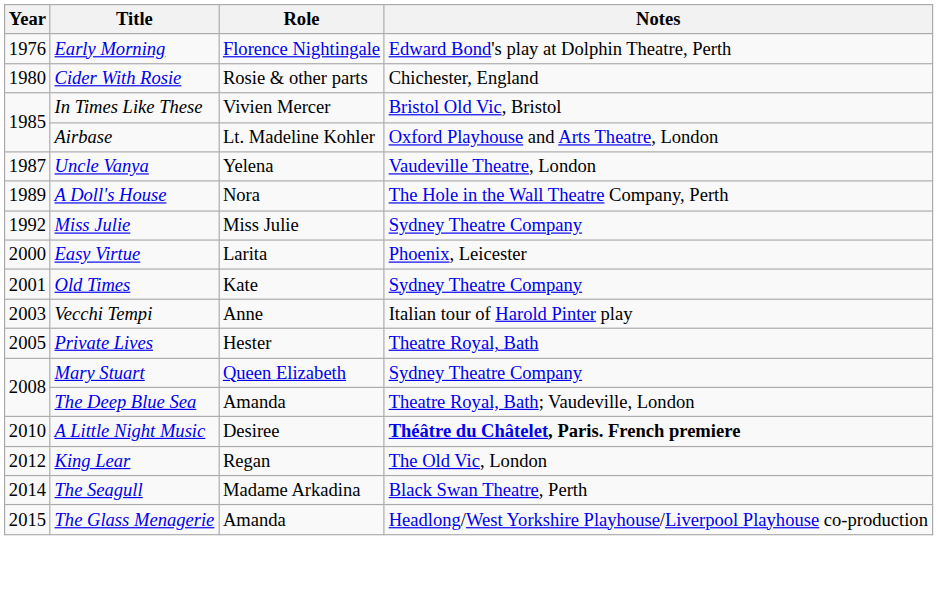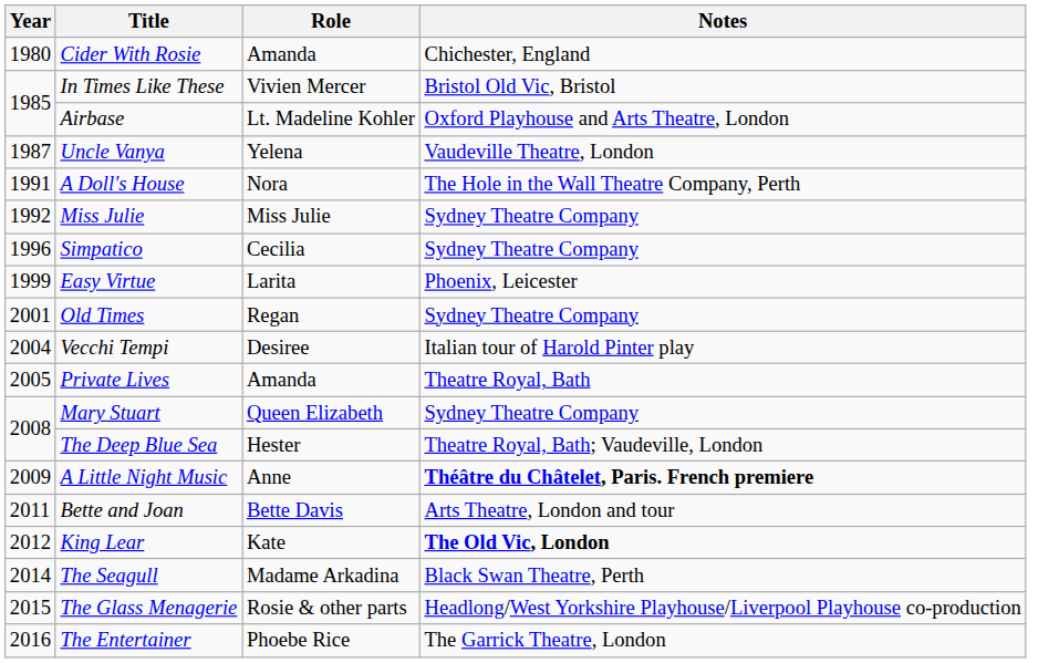 <table class="wikitable sortable">
 <tr>
 <th>Year</th>
 <th>Title</th>
 <th>Role</th>
 <th>Notes</th>
 </tr>
 <tr>
-<td>1976</td>
-<td><em><a href='#'>Early Morning</a></em></td>
-<td><a href='#'>Florence Nightingale</a></td>
-<td><a href='#'>Edward Bond</a>'s play at Dolphin Theatre, Perth</td>
-</tr>
-<tr>
 <td>1980</td>
 <td><em><a href='#'>Cider With Rosie</a></em></td>
-<td>Rosie & other parts</td>
+<td>Amanda</td>
 <td>Chichester, England</td>
 </tr>
 <tr>
 <td rowspan="2">1985</td>
 <td><em>In Times Like These</em></td>
 <td>Vivien Mercer</td>
 <td><a href='#'>Bristol Old Vic</a>, Bristol</td>
 </tr>
 <tr>
 <td><em>Airbase</em></td>
 <td>Lt. Madeline Kohler</td>
 <td><a href='#'>Oxford Playhouse</a> and <a href='#'>Arts Theatre</a>, London</td>
 </tr>
 <tr>
 <td>1987</td>
 <td><em><a href='#'>Uncle Vanya</a></em></td>
 <td>Yelena</td>
 <td><a href='#'>Vaudeville Theatre</a>, London</td>
 </tr>
 <tr>
-<td>1989</td>
+<td>1991</td>
 <td><em><a href='#'>A Doll's House</a></em></td>
 <td>Nora</td>
 <td><a href='#'>The Hole in the Wall Theatre</a> Company, Perth</td>
 </tr>
 <tr>
 <td>1992</td>
 <td><em><a href='#'>Miss Julie</a></em></td>
 <td>Miss Julie</td>
 <td><a href='#'>Sydney Theatre Company</a></td>
 </tr>
 <tr>
-<td>2000</td>
+<td>1996</td>
+<td><em><a href='#'>Simpatico</a></em></td>
+<td>Cecilia</td>
+<td><a href='#'>Sydney Theatre Company</a></td>
+</tr>
+<tr>
+<td>1999</td>
 <td><em><a href='#'>Easy Virtue</a></em></td>
 <td>Larita</td>
 <td><a href='#'>Phoenix</a>, Leicester</td>
 </tr>
 <tr>
 <td>2001</td>
 <td><em><a href='#'>Old Times</a></em></td>
-<td>Kate</td>
+<td>Regan</td>
 <td><a href='#'>Sydney Theatre Company</a></td>
 </tr>
 <tr>
-<td>2003</td>
+<td>2004</td>
 <td><em>Vecchi Tempi</em></td>
-<td>Anne</td>
+<td>Desiree</td>
 <td>Italian tour of <a href='#'>Harold Pinter</a> play</td>
 </tr>
 <tr>
 <td>2005</td>
 <td><em><a href='#'>Private Lives</a></em></td>
-<td>Hester</td>
+<td>Amanda</td>
 <td><a href='#'>Theatre Royal, Bath</a></td>
 </tr>
 <tr>
 <td rowspan="2">2008</td>
 <td><em><a href='#'>Mary Stuart</a></em></td>
 <td><a href='#'>Queen Elizabeth</a></td>
 <td><a href='#'>Sydney Theatre Company</a></td>
 </tr>
 <tr>
 <td><em><a href='#'>The Deep Blue Sea</a></em></td>
-<td>Amanda</td>
+<td>Hester</td>
 <td><a href='#'>Theatre Royal, Bath</a>; Vaudeville, London</td>
 </tr>
 <tr>
-<td>2010</td>
+<td>2009</td>
 <td><em><a href='#'>A Little Night Music</a></em></td>
-<td>Desiree</td>
+<td>Anne</td>
 <td><strong><a href='#'>Théâtre du Châtelet</a>, Paris. French premiere</strong></td>
+</tr>
+<tr>
+<td>2011</td>
+<td><em>Bette and Joan</em></td>
+<td><a href='#'>Bette Davis</a></td>
+<td><a href='#'>Arts Theatre</a>, London and tour</td>
 </tr>
 <tr>
 <td>2012</td>
 <td><em><a href='#'>King Lear</a></em></td>
-<td>Regan</td>
-<td><a href='#'>The Old Vic</a>, London</td>
+<td>Kate</td>
+<td><strong><a href='#'>The Old Vic</a>, London</strong></td>
 </tr>
 <tr>
 <td>2014</td>
 <td><em><a href='#'>The Seagull</a></em></td>
 <td>Madame Arkadina</td>
 <td><a href='#'>Black Swan Theatre</a>, Perth</td>
 </tr>
 <tr>
 <td>2015</td>
 <td><em><a href='#'>The Glass Menagerie</a></em></td>
-<td>Amanda</td>
+<td>Rosie & other parts</td>
 <td><a href='#'>Headlong</a>/<a href='#'>West Yorkshire Playhouse</a>/<a href='#'>Liverpool Playhouse</a> co-production</td>
 </tr>
+<tr>
+<td>2016</td>
+<td><em><a href='#'>The Entertainer</a></em></td>
+<td>Phoebe Rice</td>
+<td>The <a href='#'>Garrick Theatre</a>, London</td>
+</tr>
 </table>
